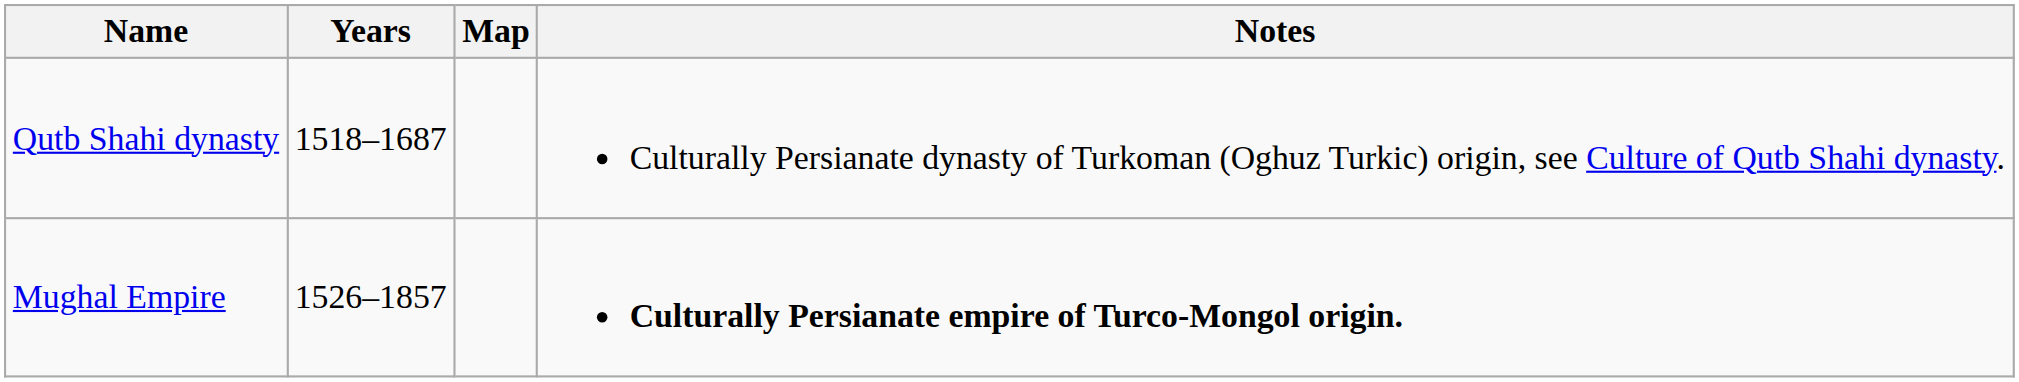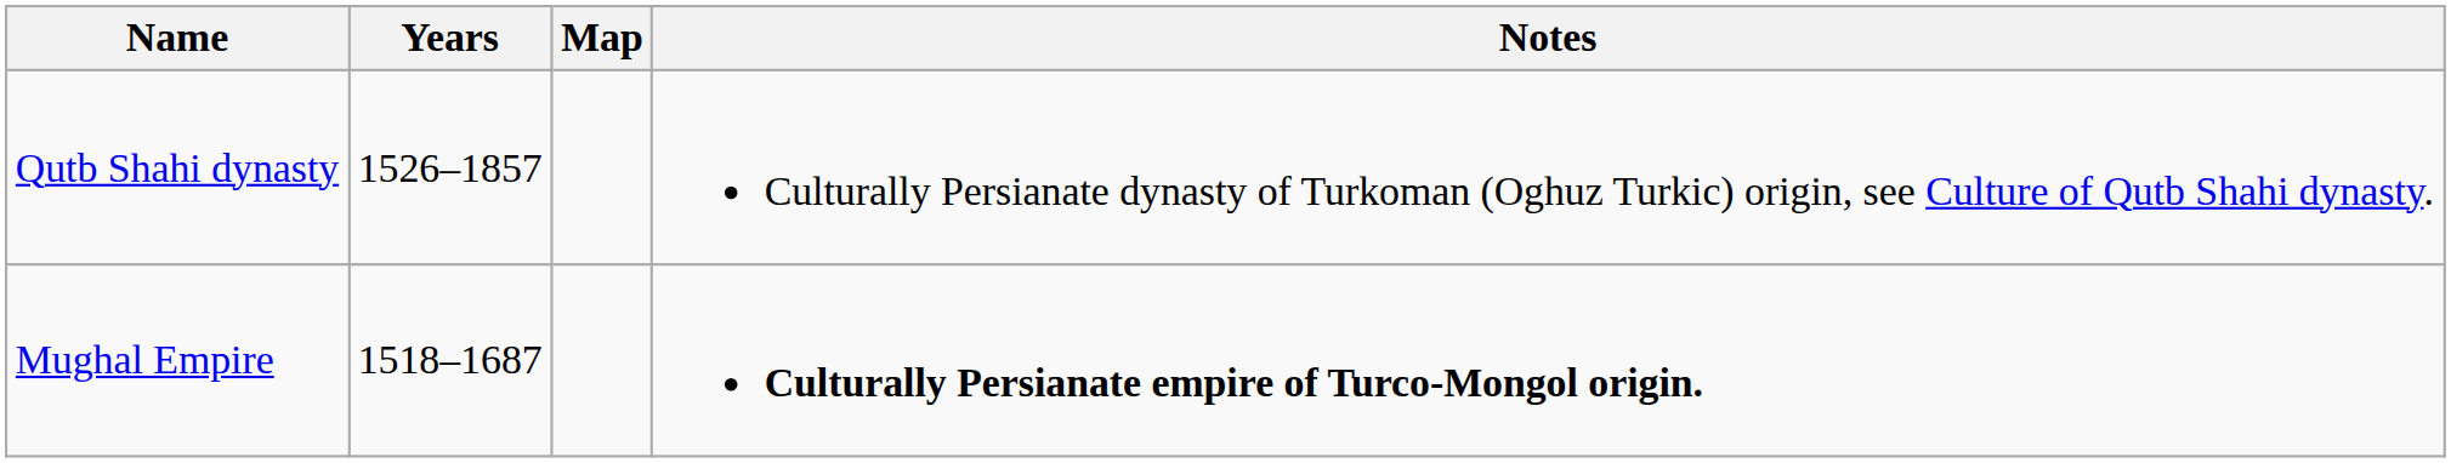 <table class="sortable wikitable">
 <tr>
 <th>Name</th>
 <th>Years</th>
 <th>Map</th>
 <th>Notes</th>
 </tr>
 <tr>
 <td><a href='#'>Qutb Shahi dynasty</a></td>
-<td>1518–1687</td>
+<td>1526–1857</td>
 <td></td>
 <td><br><ul><li>Culturally Persianate dynasty of Turkoman (Oghuz Turkic) origin, see <a href='#'>Culture of Qutb Shahi dynasty</a>.</li></ul></td>
 </tr>
 <tr>
 <td><a href='#'>Mughal Empire</a></td>
-<td>1526–1857</td>
+<td>1518–1687</td>
 <td></td>
 <td><strong><br><ul><li>Culturally Persianate empire of Turco-Mongol origin.</li></ul></strong></td>
 </tr>
 </table>
